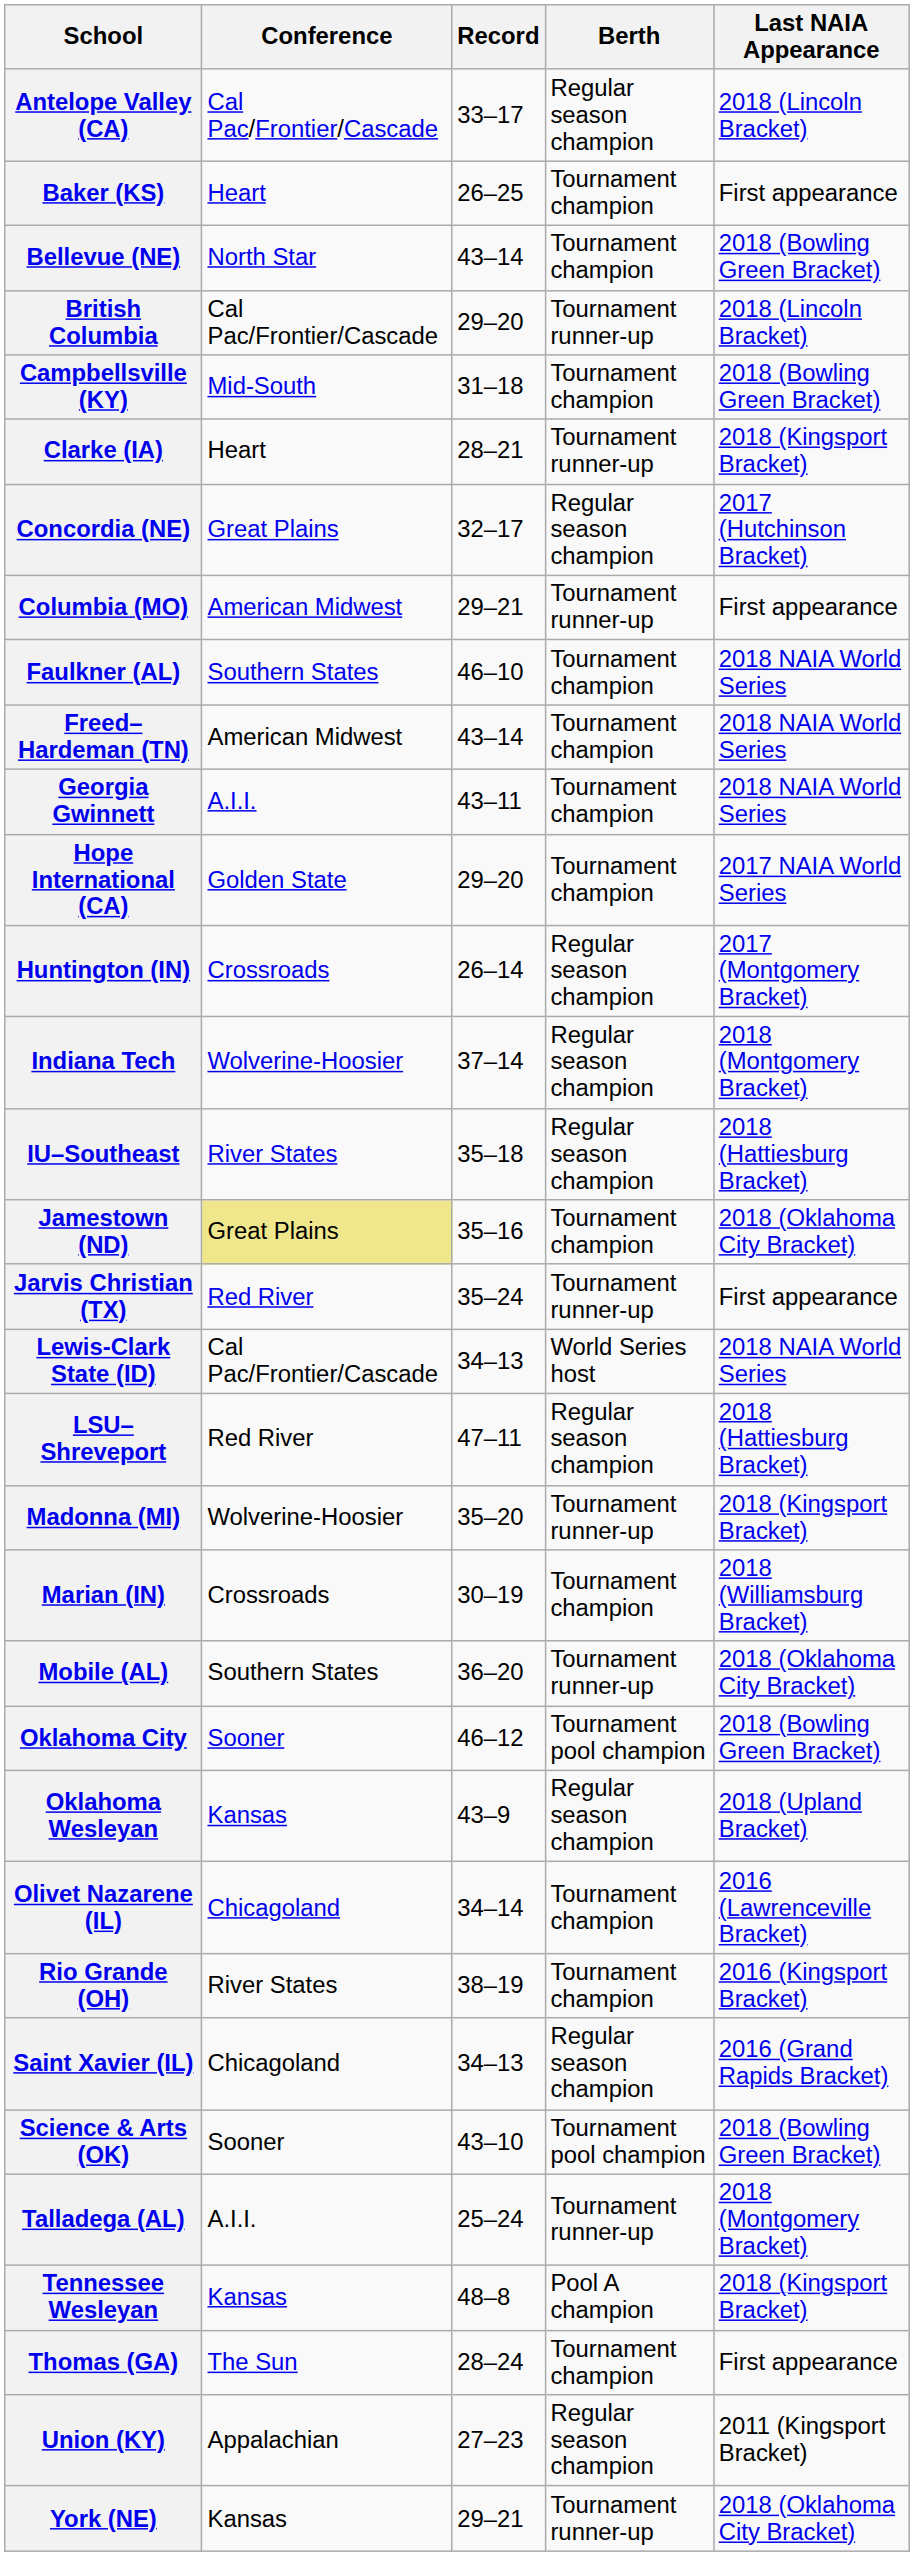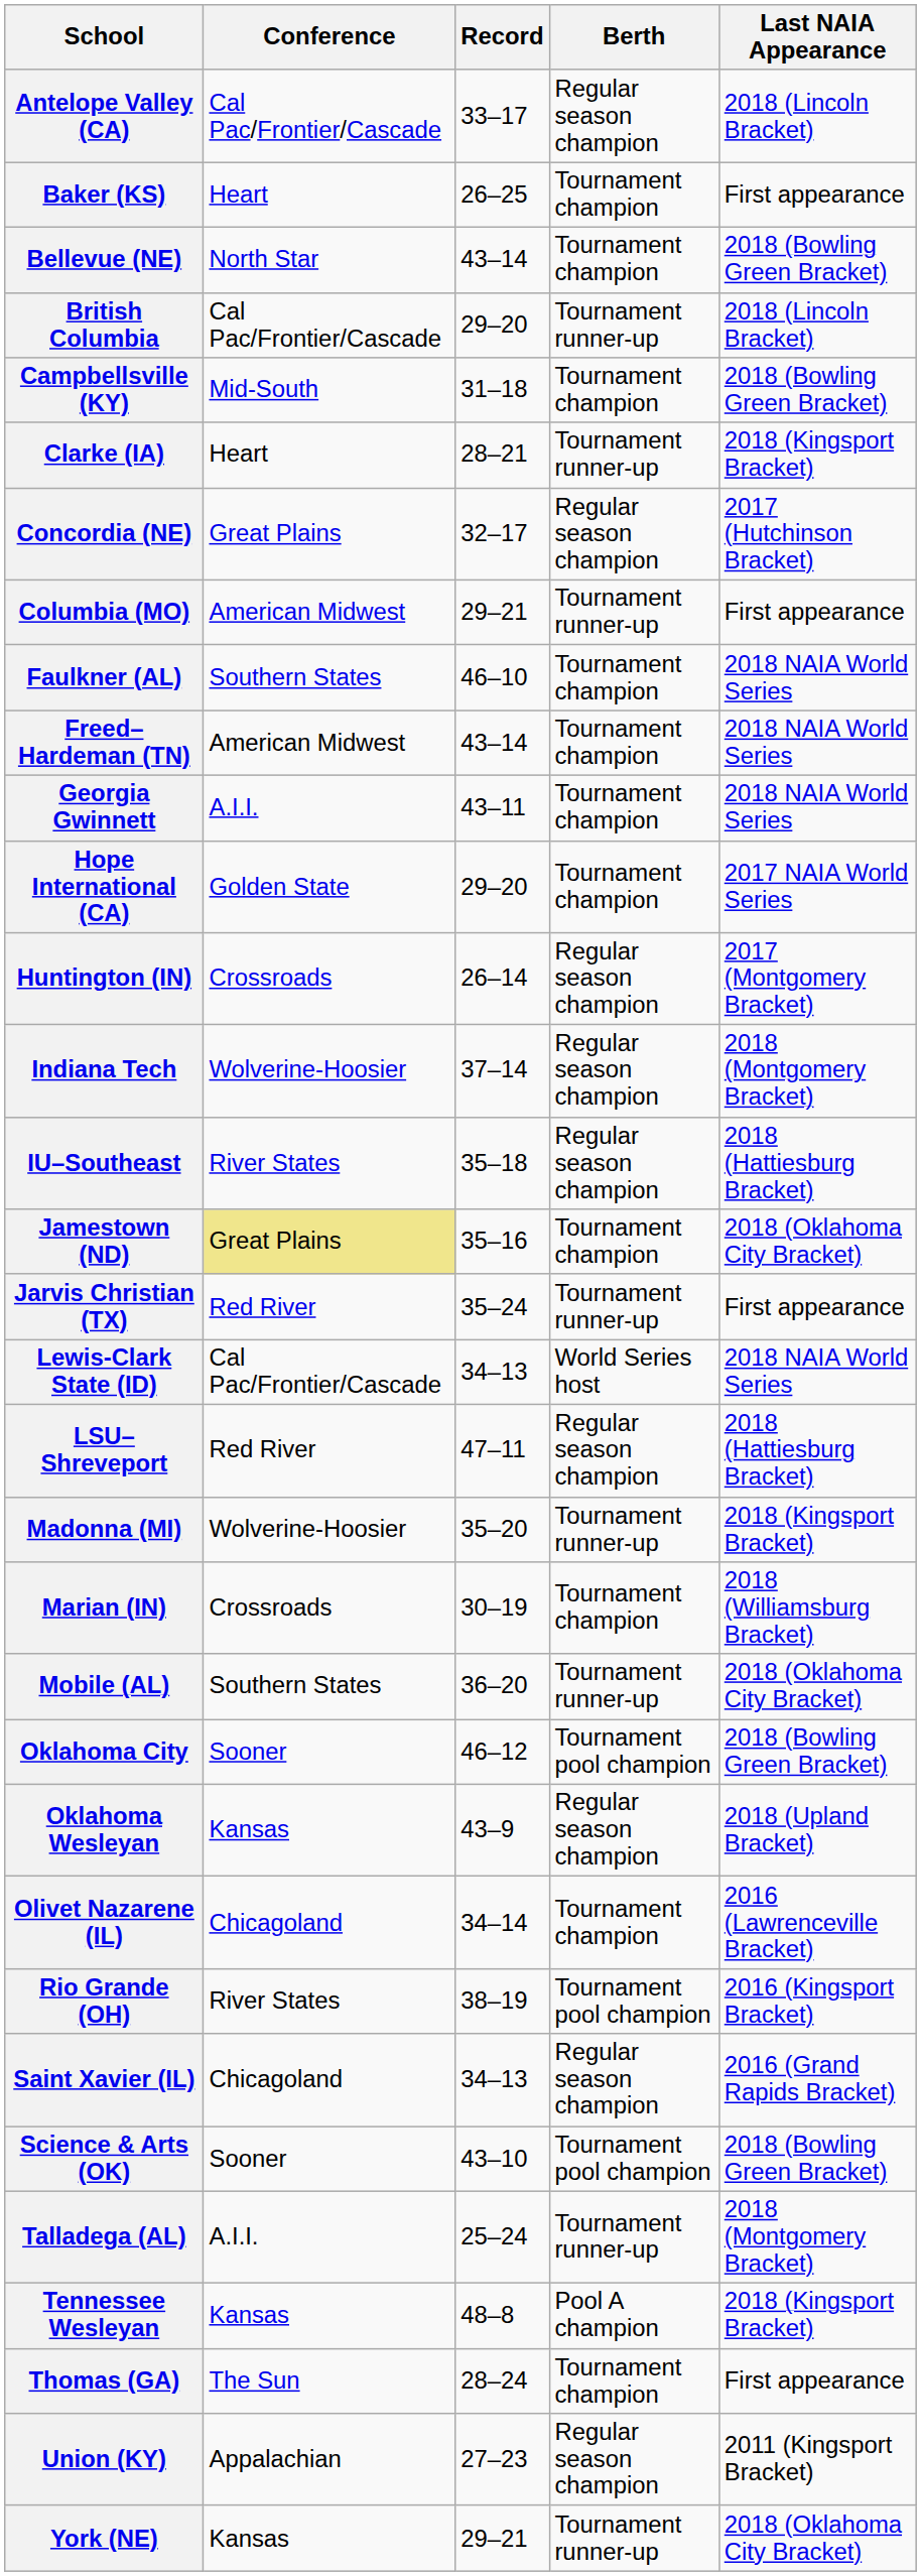 <table class = "wikitable sortable plainrowheaders">
 <tr>
 <th>School</th>
 <th>Conference</th>
 <th>Record</th>
 <th>Berth</th>
 <th>Last NAIA Appearance</th>
 </tr>
 <tr>
 <th scope="row"><a href='#'>Antelope Valley (CA)</a></th>
 <td><a href='#'>Cal Pac</a>/<a href='#'>Frontier</a>/<a href='#'>Cascade</a></td>
 <td>33–17</td>
 <td>Regular season champion</td>
 <td><a href='#'>2018 (Lincoln Bracket)</a></td>
 </tr>
 <tr>
 <th scope="row"><a href='#'>Baker (KS)</a></th>
 <td><a href='#'>Heart</a></td>
 <td>26–25</td>
 <td>Tournament champion</td>
 <td>First appearance</td>
 </tr>
 <tr>
 <th scope="row"><a href='#'>Bellevue (NE)</a></th>
 <td><a href='#'>North Star</a></td>
 <td>43–14</td>
 <td>Tournament champion</td>
 <td><a href='#'>2018 (Bowling Green Bracket)</a></td>
 </tr>
 <tr>
 <th scope="row"><a href='#'>British Columbia</a></th>
 <td>Cal Pac/Frontier/Cascade</td>
 <td>29–20</td>
 <td>Tournament runner-up</td>
 <td><a href='#'>2018 (Lincoln Bracket)</a></td>
 </tr>
 <tr>
 <th scope="row"><a href='#'>Campbellsville (KY)</a></th>
 <td><a href='#'>Mid-South</a></td>
 <td>31–18</td>
 <td>Tournament champion</td>
 <td><a href='#'>2018 (Bowling Green Bracket)</a></td>
 </tr>
 <tr>
 <th scope="row"><a href='#'>Clarke (IA)</a></th>
 <td>Heart</td>
 <td>28–21</td>
 <td>Tournament runner-up</td>
 <td><a href='#'>2018 (Kingsport Bracket)</a></td>
 </tr>
 <tr>
 <th scope="row"><a href='#'>Concordia (NE)</a></th>
 <td><a href='#'>Great Plains</a></td>
 <td>32–17</td>
 <td>Regular season champion</td>
 <td><a href='#'>2017 (Hutchinson Bracket)</a></td>
 </tr>
 <tr>
 <th scope="row"><a href='#'>Columbia (MO)</a></th>
 <td><a href='#'>American Midwest</a></td>
 <td>29–21</td>
 <td>Tournament runner-up</td>
 <td>First appearance</td>
 </tr>
 <tr>
 <th scope="row"><a href='#'>Faulkner (AL)</a></th>
 <td><a href='#'>Southern States</a></td>
 <td>46–10</td>
 <td>Tournament champion</td>
 <td><a href='#'>2018 NAIA World Series</a></td>
 </tr>
 <tr>
 <th scope="row"><a href='#'>Freed–Hardeman (TN)</a></th>
 <td>American Midwest</td>
 <td>43–14</td>
 <td>Tournament champion</td>
 <td><a href='#'>2018 NAIA World Series</a></td>
 </tr>
 <tr>
 <th scope="row"><a href='#'>Georgia Gwinnett</a></th>
 <td><a href='#'>A.I.I.</a></td>
 <td>43–11</td>
 <td>Tournament champion</td>
 <td><a href='#'>2018 NAIA World Series</a></td>
 </tr>
 <tr>
 <th scope="row"><a href='#'>Hope International (CA)</a></th>
 <td><a href='#'>Golden State</a></td>
 <td>29–20</td>
 <td>Tournament champion</td>
 <td><a href='#'>2017 NAIA World Series</a></td>
 </tr>
 <tr>
 <th scope="row"><a href='#'>Huntington (IN)</a></th>
 <td><a href='#'>Crossroads</a></td>
 <td>26–14</td>
 <td>Regular season champion</td>
 <td><a href='#'>2017 (Montgomery Bracket)</a></td>
 </tr>
 <tr>
 <th scope="row"><a href='#'>Indiana Tech</a></th>
 <td><a href='#'>Wolverine-Hoosier</a></td>
 <td>37–14</td>
 <td>Regular season champion</td>
 <td><a href='#'>2018 (Montgomery Bracket)</a></td>
 </tr>
 <tr>
 <th scope="row"><a href='#'>IU–Southeast</a></th>
 <td><a href='#'>River States</a></td>
 <td>35–18</td>
 <td>Regular season champion</td>
 <td><a href='#'>2018 (Hattiesburg Bracket)</a></td>
 </tr>
 <tr>
 <th scope="row"><a href='#'>Jamestown (ND)</a></th>
 <td style="background: khaki;">Great Plains</td>
 <td>35–16</td>
 <td>Tournament champion</td>
 <td><a href='#'>2018 (Oklahoma City Bracket)</a></td>
 </tr>
 <tr>
 <th scope="row"><a href='#'>Jarvis Christian (TX)</a></th>
 <td><a href='#'>Red River</a></td>
 <td>35–24</td>
 <td>Tournament runner-up</td>
 <td>First appearance</td>
 </tr>
 <tr>
 <th scope="row"><a href='#'>Lewis-Clark State (ID)</a></th>
 <td>Cal Pac/Frontier/Cascade</td>
 <td>34–13</td>
 <td>World Series host</td>
 <td><a href='#'>2018 NAIA World Series</a></td>
 </tr>
 <tr>
 <th scope="row"><a href='#'>LSU–Shreveport</a></th>
 <td>Red River</td>
 <td>47–11</td>
 <td>Regular season champion</td>
 <td><a href='#'>2018 (Hattiesburg Bracket)</a></td>
 </tr>
 <tr>
 <th scope="row"><a href='#'>Madonna (MI)</a></th>
 <td>Wolverine-Hoosier</td>
 <td>35–20</td>
 <td>Tournament runner-up</td>
 <td><a href='#'>2018 (Kingsport Bracket)</a></td>
 </tr>
 <tr>
 <th scope="row"><a href='#'>Marian (IN)</a></th>
 <td>Crossroads</td>
 <td>30–19</td>
 <td>Tournament champion</td>
 <td><a href='#'>2018 (Williamsburg Bracket)</a></td>
 </tr>
 <tr>
 <th scope="row"><a href='#'>Mobile (AL)</a></th>
 <td>Southern States</td>
 <td>36–20</td>
 <td>Tournament runner-up</td>
 <td><a href='#'>2018 (Oklahoma City Bracket)</a></td>
 </tr>
 <tr>
 <th scope="row"><a href='#'>Oklahoma City</a></th>
 <td><a href='#'>Sooner</a></td>
 <td>46–12</td>
 <td>Tournament pool champion</td>
 <td><a href='#'>2018 (Bowling Green Bracket)</a></td>
 </tr>
 <tr>
 <th scope="row"><a href='#'>Oklahoma Wesleyan</a></th>
 <td><a href='#'>Kansas</a></td>
 <td>43–9</td>
 <td>Regular season champion</td>
 <td><a href='#'>2018 (Upland Bracket)</a></td>
 </tr>
 <tr>
 <th scope="row"><a href='#'>Olivet Nazarene (IL)</a></th>
 <td><a href='#'>Chicagoland</a></td>
 <td>34–14</td>
 <td>Tournament champion</td>
 <td><a href='#'>2016 (Lawrenceville Bracket)</a></td>
 </tr>
 <tr>
 <th scope="row"><a href='#'>Rio Grande (OH)</a></th>
 <td>River States</td>
 <td>38–19</td>
-<td>Tournament champion</td>
+<td>Tournament pool champion</td>
 <td><a href='#'>2016 (Kingsport Bracket)</a></td>
 </tr>
 <tr>
 <th scope="row"><a href='#'>Saint Xavier (IL)</a></th>
 <td>Chicagoland</td>
 <td>34–13</td>
 <td>Regular season champion</td>
 <td><a href='#'>2016 (Grand Rapids Bracket)</a></td>
 </tr>
 <tr>
 <th scope="row"><a href='#'>Science & Arts (OK)</a></th>
 <td>Sooner</td>
 <td>43–10</td>
 <td>Tournament pool champion</td>
 <td><a href='#'>2018 (Bowling Green Bracket)</a></td>
 </tr>
 <tr>
 <th scope="row"><a href='#'>Talladega (AL)</a></th>
 <td>A.I.I.</td>
 <td>25–24</td>
 <td>Tournament runner-up</td>
 <td><a href='#'>2018 (Montgomery Bracket)</a></td>
 </tr>
 <tr>
 <th scope="row"><a href='#'>Tennessee Wesleyan</a></th>
 <td><a href='#'>Kansas</a></td>
 <td>48–8</td>
 <td>Pool A champion</td>
 <td><a href='#'>2018 (Kingsport Bracket)</a></td>
 </tr>
 <tr>
 <th scope="row"><a href='#'>Thomas (GA)</a></th>
 <td><a href='#'>The Sun</a></td>
 <td>28–24</td>
 <td>Tournament champion</td>
 <td>First appearance</td>
 </tr>
 <tr>
 <th scope="row"><a href='#'>Union (KY)</a></th>
 <td>Appalachian</td>
 <td>27–23</td>
 <td>Regular season champion</td>
 <td>2011 (Kingsport Bracket)</td>
 </tr>
 <tr>
 <th scope="row"><a href='#'>York (NE)</a></th>
 <td>Kansas</td>
 <td>29–21</td>
 <td>Tournament runner-up</td>
 <td><a href='#'>2018 (Oklahoma City Bracket)</a></td>
 </tr>
 </table>
